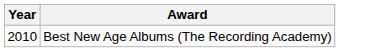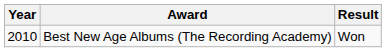 <table class="wikitable">
 <tr>
 <th>Year</th>
 <th>Award</th>
+<th>Result</th>
 </tr>
 <tr>
 <td>2010</td>
 <td>Best New Age Albums (The Recording Academy)</td>
+<td>Won</td>
 </tr>
 </table>
